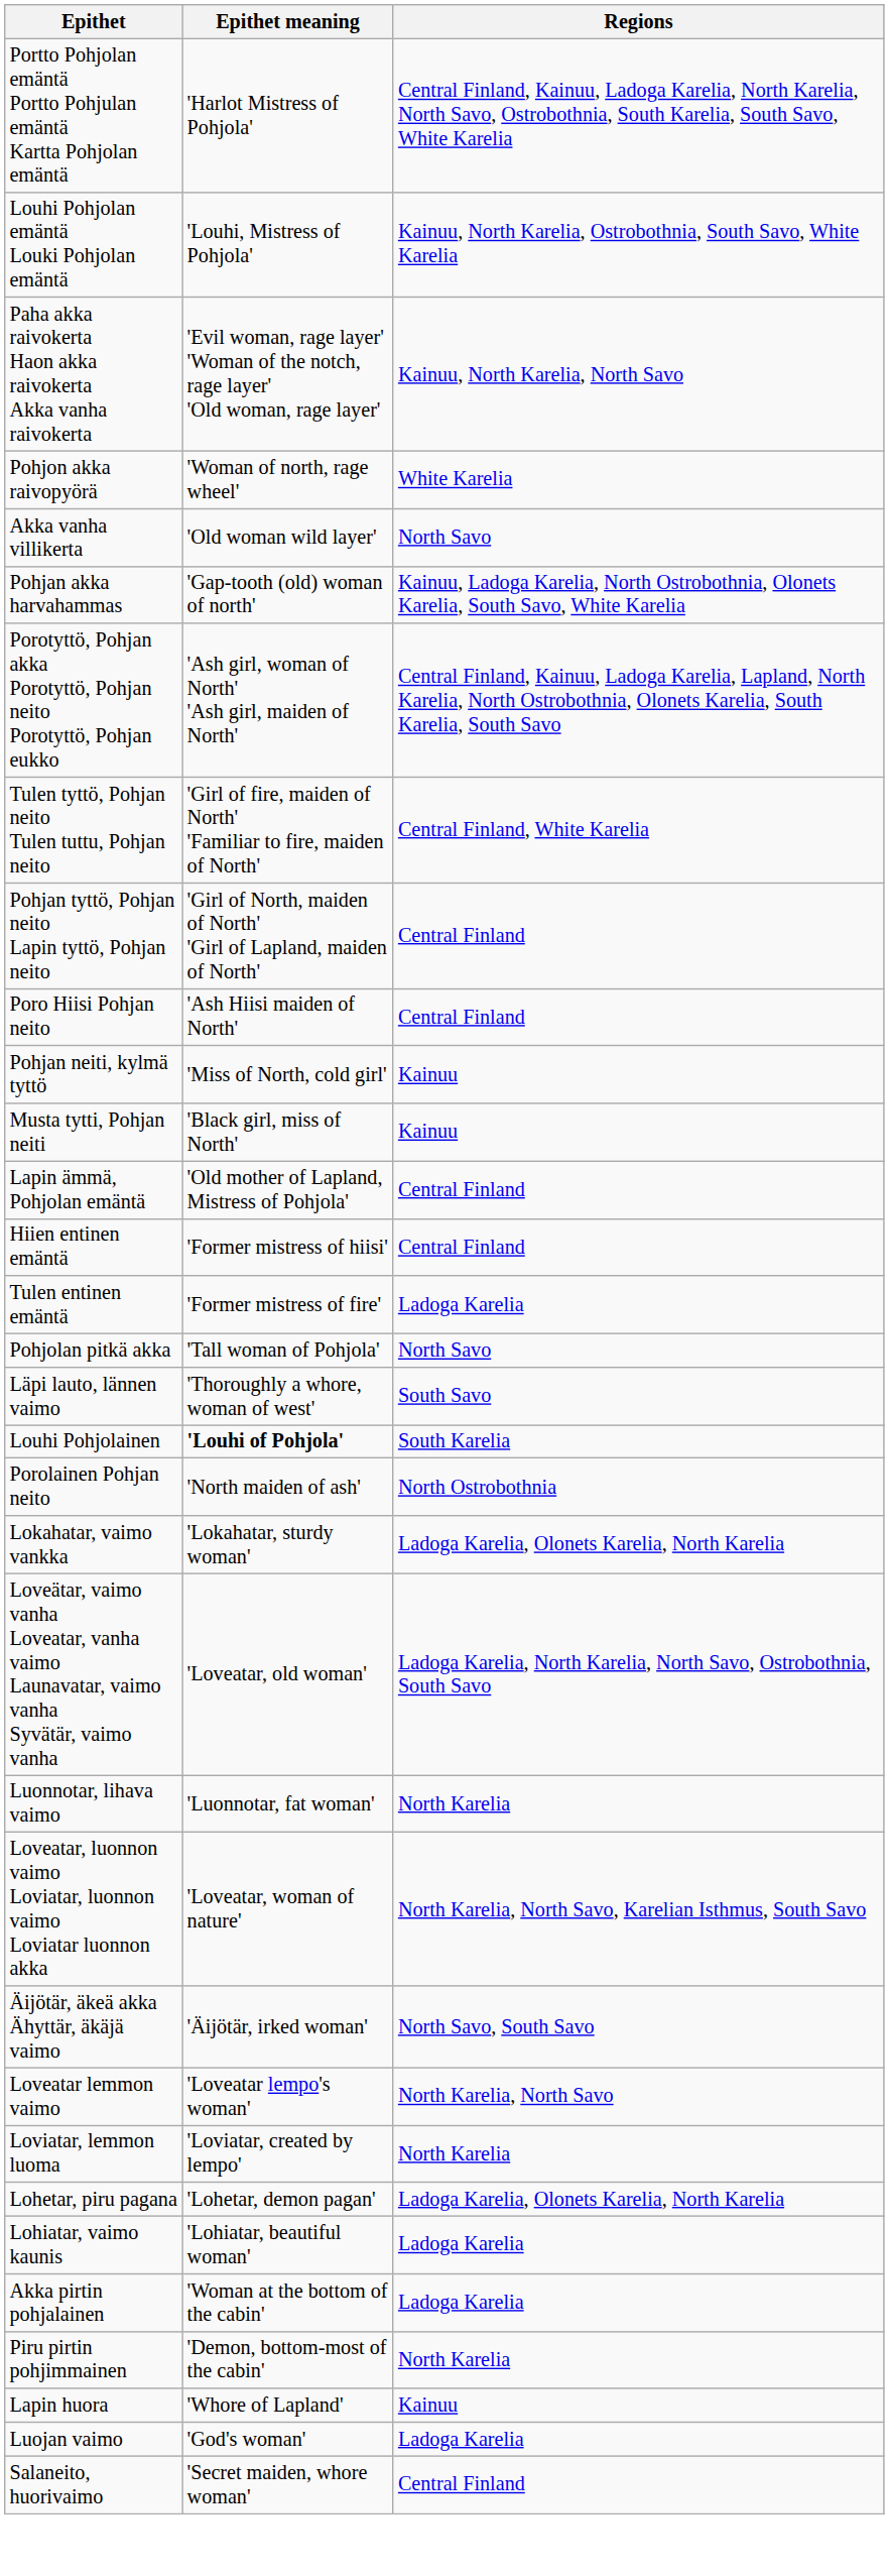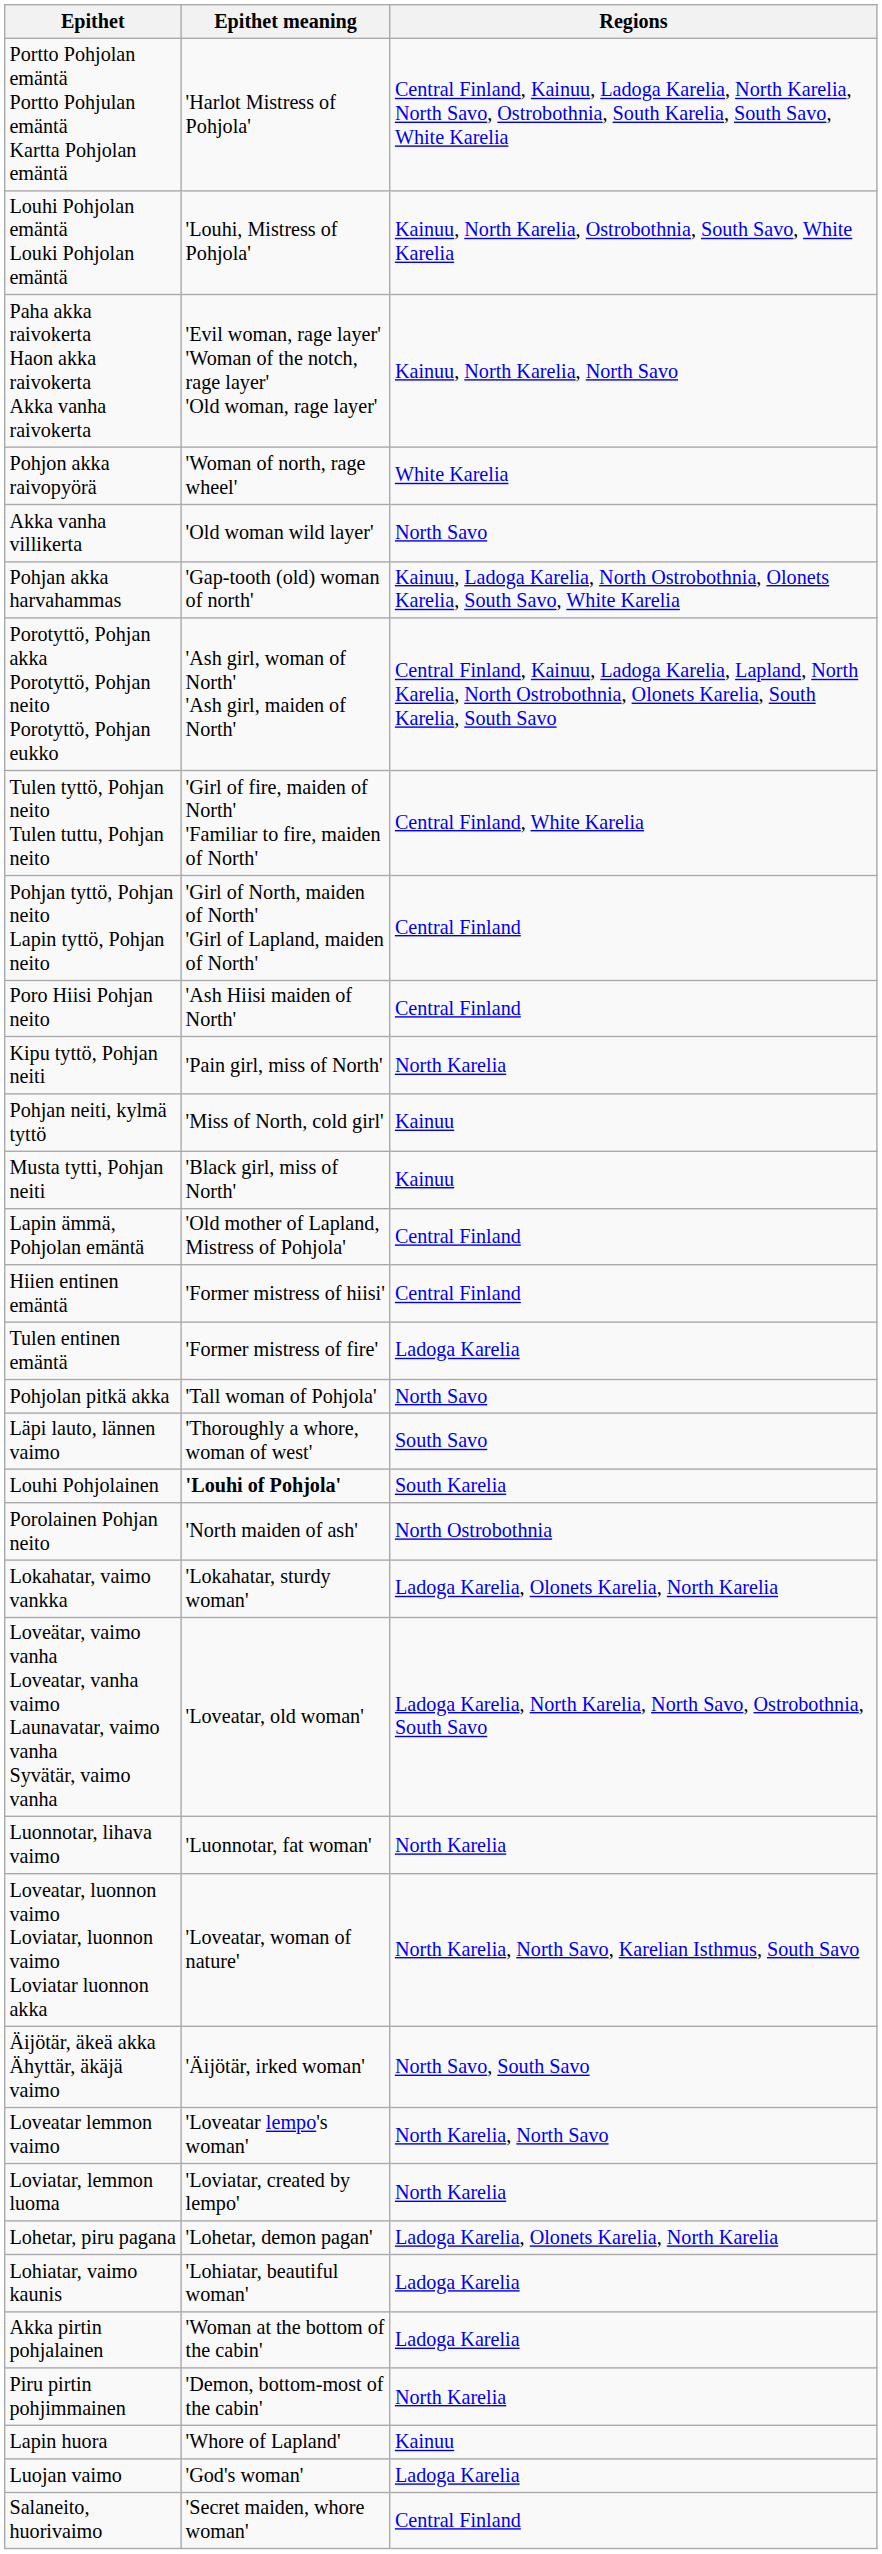 <table class="wikitable sortable" style="font-size: 90%; width: 100%">
 <tr>
 <th>Epithet</th>
 <th class="unsortable">Epithet meaning</th>
 <th>Regions</th>
 </tr>
 <tr>
 <td>Portto Pohjolan emäntä<br>Portto Pohjulan emäntä<br>Kartta Pohjolan emäntä</td>
 <td>'Harlot Mistress of Pohjola'</td>
 <td><a href='#'>Central Finland</a>, <a href='#'>Kainuu</a>, <a href='#'>Ladoga Karelia</a>, <a href='#'>North Karelia</a>, <a href='#'>North Savo</a>, <a href='#'>Ostrobothnia</a>, <a href='#'>South Karelia</a>, <a href='#'>South Savo</a>, <a href='#'>White Karelia</a></td>
 </tr>
 <tr>
 <td>Louhi Pohjolan emäntä<br>Louki Pohjolan emäntä</td>
 <td>'Louhi, Mistress of Pohjola'</td>
 <td><a href='#'>Kainuu</a>, <a href='#'>North Karelia</a>, <a href='#'>Ostrobothnia</a>, <a href='#'>South Savo</a>, <a href='#'>White Karelia</a></td>
 </tr>
 <tr>
 <td>Paha akka raivokerta<br>Haon akka raivokerta<br>Akka vanha raivokerta</td>
 <td>'Evil woman, rage layer'<br>'Woman of the notch, rage layer'<br>'Old woman, rage layer'</td>
 <td><a href='#'>Kainuu</a>, <a href='#'>North Karelia</a>, <a href='#'>North Savo</a></td>
 </tr>
 <tr>
 <td>Pohjon akka raivopyörä</td>
 <td>'Woman of north, rage wheel'</td>
 <td><a href='#'>White Karelia</a></td>
 </tr>
 <tr>
 <td>Akka vanha villikerta</td>
 <td>'Old woman wild layer'</td>
 <td><a href='#'>North Savo</a></td>
 </tr>
 <tr>
 <td>Pohjan akka harvahammas</td>
 <td>'Gap-tooth (old) woman of north'</td>
 <td><a href='#'>Kainuu</a>, <a href='#'>Ladoga Karelia</a>, <a href='#'>North Ostrobothnia</a>, <a href='#'>Olonets Karelia</a>, <a href='#'>South Savo</a>, <a href='#'>White Karelia</a></td>
 </tr>
 <tr>
 <td>Porotyttö, Pohjan akka<br>Porotyttö, Pohjan neito<br>Porotyttö, Pohjan eukko</td>
 <td>'Ash girl, woman of North'<br>'Ash girl, maiden of North'</td>
 <td><a href='#'>Central Finland</a>, <a href='#'>Kainuu</a>, <a href='#'>Ladoga Karelia</a>, <a href='#'>Lapland</a>, <a href='#'>North Karelia</a>, <a href='#'>North Ostrobothnia</a>, <a href='#'>Olonets Karelia</a>, <a href='#'>South Karelia</a>, <a href='#'>South Savo</a></td>
 </tr>
 <tr>
 <td>Tulen tyttö, Pohjan neito<br>Tulen tuttu, Pohjan neito</td>
 <td>'Girl of fire, maiden of North'<br>'Familiar to fire, maiden of North'</td>
 <td><a href='#'>Central Finland</a>, <a href='#'>White Karelia</a></td>
 </tr>
 <tr>
 <td>Pohjan tyttö, Pohjan neito<br>Lapin tyttö, Pohjan neito</td>
 <td>'Girl of North, maiden of North'<br>'Girl of Lapland, maiden of North'</td>
 <td><a href='#'>Central Finland</a></td>
 </tr>
 <tr>
 <td>Poro Hiisi Pohjan neito</td>
 <td>'Ash Hiisi maiden of North'</td>
 <td><a href='#'>Central Finland</a></td>
+</tr>
+<tr>
+<td>Kipu tyttö, Pohjan neiti</td>
+<td>'Pain girl, miss of North'</td>
+<td><a href='#'>North Karelia</a></td>
 </tr>
 <tr>
 <td>Pohjan neiti, kylmä tyttö</td>
 <td>'Miss of North, cold girl'</td>
 <td><a href='#'>Kainuu</a></td>
 </tr>
 <tr>
 <td>Musta tytti, Pohjan neiti</td>
 <td>'Black girl, miss of North'</td>
 <td><a href='#'>Kainuu</a></td>
 </tr>
 <tr>
 <td>Lapin ämmä, Pohjolan emäntä</td>
 <td>'Old mother of Lapland, Mistress of Pohjola'</td>
 <td><a href='#'>Central Finland</a></td>
 </tr>
 <tr>
 <td>Hiien entinen emäntä</td>
 <td>'Former mistress of hiisi'</td>
 <td><a href='#'>Central Finland</a></td>
 </tr>
 <tr>
 <td>Tulen entinen emäntä</td>
 <td>'Former mistress of fire'</td>
 <td><a href='#'>Ladoga Karelia</a></td>
 </tr>
 <tr>
 <td>Pohjolan pitkä akka</td>
 <td>'Tall woman of Pohjola'</td>
 <td><a href='#'>North Savo</a></td>
 </tr>
 <tr>
 <td>Läpi lauto, lännen vaimo</td>
 <td>'Thoroughly a whore, woman of west'</td>
 <td><a href='#'>South Savo</a></td>
 </tr>
 <tr>
 <td>Louhi Pohjolainen</td>
 <td><strong>'Louhi of Pohjola'</strong></td>
 <td><a href='#'>South Karelia</a></td>
 </tr>
 <tr>
 <td>Porolainen Pohjan neito</td>
 <td>'North maiden of ash'</td>
 <td><a href='#'>North Ostrobothnia</a></td>
 </tr>
 <tr>
 <td>Lokahatar, vaimo vankka</td>
 <td>'Lokahatar, sturdy woman'</td>
 <td><a href='#'>Ladoga Karelia</a>, <a href='#'>Olonets Karelia</a>, <a href='#'>North Karelia</a></td>
 </tr>
 <tr>
 <td>Loveätar, vaimo vanha<br>Loveatar, vanha vaimo<br>Launavatar, vaimo vanha<br>Syvätär, vaimo vanha</td>
 <td>'Loveatar, old woman'</td>
 <td><a href='#'>Ladoga Karelia</a>, <a href='#'>North Karelia</a>, <a href='#'>North Savo</a>, <a href='#'>Ostrobothnia</a>, <a href='#'>South Savo</a></td>
 </tr>
 <tr>
 <td>Luonnotar, lihava vaimo</td>
 <td>'Luonnotar, fat woman'</td>
 <td><a href='#'>North Karelia</a></td>
 </tr>
 <tr>
 <td>Loveatar, luonnon vaimo<br>Loviatar, luonnon vaimo<br>Loviatar luonnon akka</td>
 <td>'Loveatar, woman of nature'</td>
 <td><a href='#'>North Karelia</a>, <a href='#'>North Savo</a>, <a href='#'>Karelian Isthmus</a>, <a href='#'>South Savo</a></td>
 </tr>
 <tr>
 <td>Äijötär, äkeä akka<br>Ähyttär, äkäjä vaimo</td>
 <td>'Äijötär, irked woman'</td>
 <td><a href='#'>North Savo</a>, <a href='#'>South Savo</a></td>
 </tr>
 <tr>
 <td>Loveatar lemmon vaimo</td>
 <td>'Loveatar <a href='#'>lempo</a>'s woman'</td>
 <td><a href='#'>North Karelia</a>, <a href='#'>North Savo</a></td>
 </tr>
 <tr>
 <td>Loviatar, lemmon luoma</td>
 <td>'Loviatar, created by lempo'</td>
 <td><a href='#'>North Karelia</a></td>
 </tr>
 <tr>
 <td>Lohetar, piru pagana</td>
 <td>'Lohetar, demon pagan'</td>
 <td><a href='#'>Ladoga Karelia</a>, <a href='#'>Olonets Karelia</a>, <a href='#'>North Karelia</a></td>
 </tr>
 <tr>
 <td>Lohiatar, vaimo kaunis</td>
 <td>'Lohiatar, beautiful woman'</td>
 <td><a href='#'>Ladoga Karelia</a></td>
 </tr>
 <tr>
 <td>Akka pirtin pohjalainen</td>
 <td>'Woman at the bottom of the cabin'</td>
 <td><a href='#'>Ladoga Karelia</a></td>
 </tr>
 <tr>
 <td>Piru pirtin pohjimmainen</td>
 <td>'Demon, bottom-most of the cabin'</td>
 <td><a href='#'>North Karelia</a></td>
 </tr>
 <tr>
 <td>Lapin huora</td>
 <td>'Whore of Lapland'</td>
 <td><a href='#'>Kainuu</a></td>
 </tr>
 <tr>
 <td>Luojan vaimo</td>
 <td>'God's woman'</td>
 <td><a href='#'>Ladoga Karelia</a></td>
 </tr>
 <tr>
 <td>Salaneito, huorivaimo</td>
 <td>'Secret maiden, whore woman'</td>
 <td><a href='#'>Central Finland</a></td>
 </tr>
 </table>
